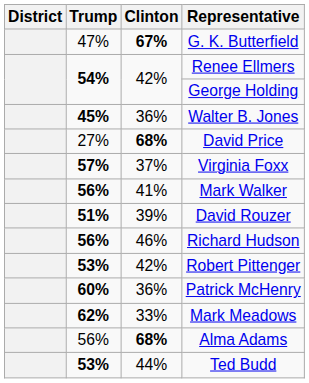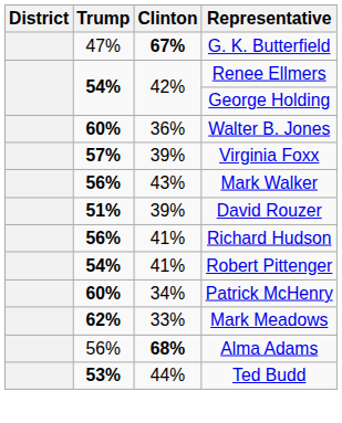 <table class=wikitable>
 <tr>
 <th>District</th>
 <th>Trump</th>
 <th>Clinton</th>
 <th>Representative</th>
 </tr>
 <tr align=center>
 <th></th>
 <td>47%</td>
 <td><strong>67%</strong></td>
 <td><a href='#'>G. K. Butterfield</a></td>
 </tr>
 <tr align=center>
 <th rowspan=2 ></th>
 <td rowspan=2><strong>54%</strong></td>
 <td rowspan=2>42%</td>
 <td><a href='#'>Renee Ellmers</a></td>
 </tr>
 <tr align=center>
 <td><a href='#'>George Holding</a></td>
 </tr>
 <tr align=center>
 <th></th>
-<td><strong>45%</strong></td>
+<td><strong>60%</strong></td>
 <td>36%</td>
 <td><a href='#'>Walter B. Jones</a></td>
 </tr>
 <tr align=center>
 <th></th>
-<td>27%</td>
-<td><strong>68%</strong></td>
-<td><a href='#'>David Price</a></td>
-</tr>
-<tr align=center>
-<th></th>
 <td><strong>57%</strong></td>
-<td>37%</td>
+<td>39%</td>
 <td><a href='#'>Virginia Foxx</a></td>
 </tr>
 <tr align=center>
 <th></th>
 <td><strong>56%</strong></td>
-<td>41%</td>
+<td>43%</td>
 <td><a href='#'>Mark Walker</a></td>
 </tr>
 <tr align=center>
 <th></th>
 <td><strong>51%</strong></td>
 <td>39%</td>
 <td><a href='#'>David Rouzer</a></td>
 </tr>
 <tr align=center>
 <th></th>
 <td><strong>56%</strong></td>
-<td>46%</td>
+<td>41%</td>
 <td><a href='#'>Richard Hudson</a></td>
 </tr>
 <tr align=center>
 <th></th>
-<td><strong>53%</strong></td>
-<td>42%</td>
+<td><strong>54%</strong></td>
+<td>41%</td>
 <td><a href='#'>Robert Pittenger</a></td>
 </tr>
 <tr align=center>
 <th></th>
 <td><strong>60%</strong></td>
-<td>36%</td>
+<td>34%</td>
 <td><a href='#'>Patrick McHenry</a></td>
 </tr>
 <tr align=center>
 <th></th>
 <td><strong>62%</strong></td>
 <td>33%</td>
 <td><a href='#'>Mark Meadows</a></td>
 </tr>
 <tr align=center>
 <th></th>
 <td>56%</td>
 <td><strong>68%</strong></td>
 <td><a href='#'>Alma Adams</a></td>
 </tr>
 <tr align=center>
 <th></th>
 <td><strong>53%</strong></td>
 <td>44%</td>
 <td><a href='#'>Ted Budd</a></td>
 </tr>
 </table>
